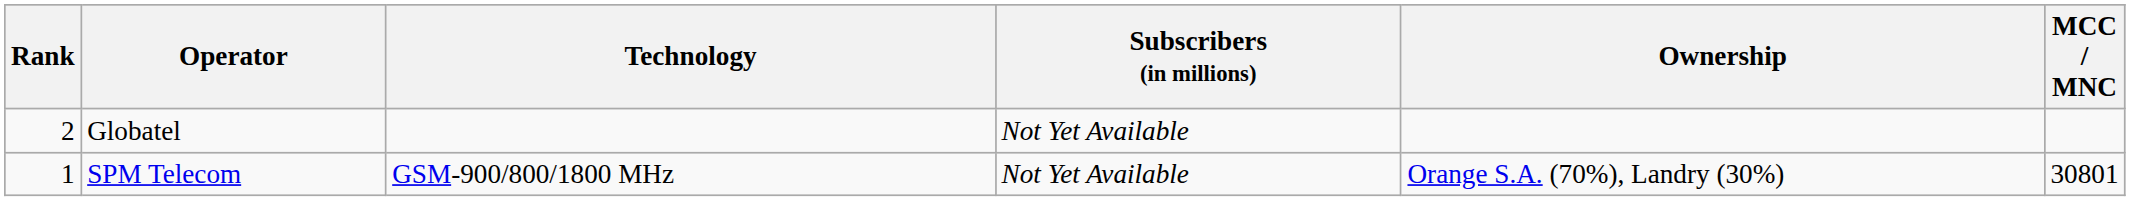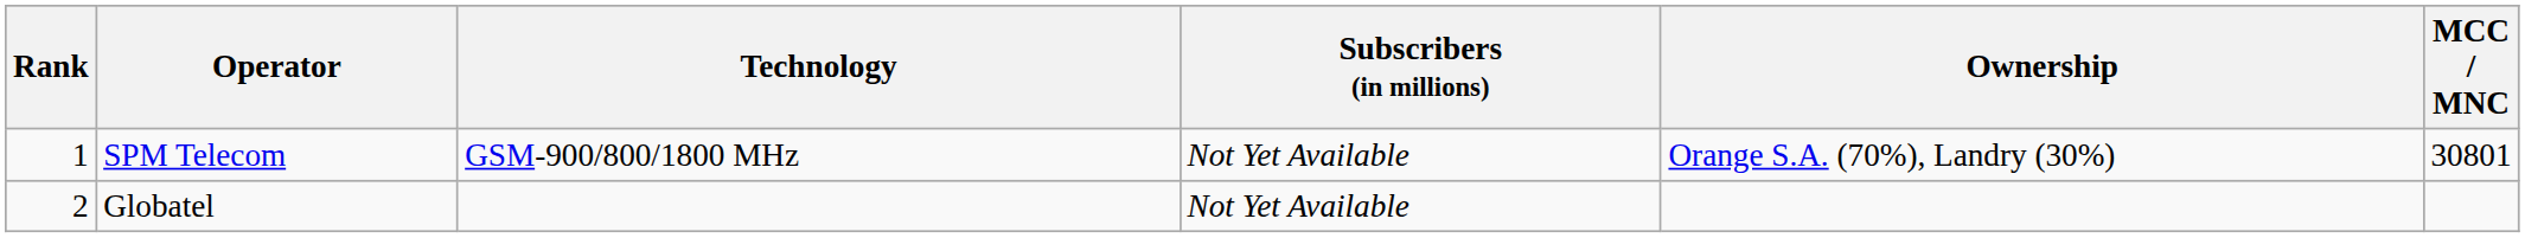 <table class="wikitable">
 <tr>
 <th style="width:3%;">Rank</th>
 <th style="width:15%;">Operator</th>
 <th style="width:30%;">Technology</th>
 <th style="width:20%;">Subscribers<br><small>(in millions)</small></th>
 <th style="width:32%;">Ownership</th>
 <th>MCC / MNC</th>
 </tr>
 <tr>
+<td align=right>1</td>
+<td><a href='#'>SPM Telecom</a></td>
+<td><a href='#'>GSM</a>-900/800/1800 MHz</td>
+<td><em>Not Yet Available</em></td>
+<td><a href='#'>Orange S.A.</a> (70%), Landry (30%)</td>
+<td>30801</td>
+</tr>
+<tr>
 <td align=right>2</td>
 <td>Globatel</td>
 <td></td>
 <td><em>Not Yet Available</em></td>
 <td></td>
 <td></td>
 </tr>
-<tr>
-<td align=right>1</td>
-<td><a href='#'>SPM Telecom</a></td>
-<td><a href='#'>GSM</a>-900/800/1800 MHz</td>
-<td><em>Not Yet Available</em></td>
-<td><a href='#'>Orange S.A.</a> (70%), Landry (30%)</td>
-<td>30801</td>
-</tr>
 </table>
